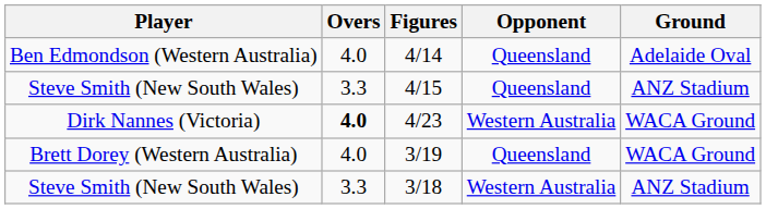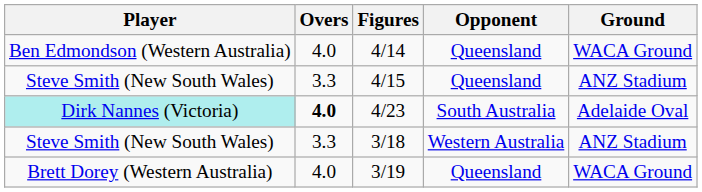 <table class="wikitable">
 <tr>
 <th>Player</th>
 <th>Overs</th>
 <th>Figures</th>
 <th>Opponent</th>
 <th>Ground</th>
 </tr>
 <tr align=center>
 <td><a href='#'>Ben Edmondson</a> (Western Australia)</td>
 <td>4.0</td>
 <td>4/14</td>
 <td><a href='#'>Queensland</a></td>
-<td><a href='#'>Adelaide Oval</a></td>
+<td><a href='#'>WACA Ground</a></td>
 </tr>
 <tr align=center>
 <td><a href='#'>Steve Smith</a> (New South Wales)</td>
 <td>3.3</td>
 <td>4/15</td>
 <td><a href='#'>Queensland</a></td>
 <td><a href='#'>ANZ Stadium</a></td>
 </tr>
 <tr align=center>
-<td><a href='#'>Dirk Nannes</a> (Victoria)</td>
+<td style="background: paleturquoise;"><a href='#'>Dirk Nannes</a> (Victoria)</td>
 <td><strong>4.0</strong></td>
 <td>4/23</td>
+<td><a href='#'>South Australia</a></td>
+<td><a href='#'>Adelaide Oval</a></td>
+</tr>
+<tr align=center>
+<td><a href='#'>Steve Smith</a> (New South Wales)</td>
+<td>3.3</td>
+<td>3/18</td>
 <td><a href='#'>Western Australia</a></td>
-<td><a href='#'>WACA Ground</a></td>
+<td><a href='#'>ANZ Stadium</a></td>
 </tr>
 <tr align=center>
 <td><a href='#'>Brett Dorey</a> (Western Australia)</td>
 <td>4.0</td>
 <td>3/19</td>
 <td><a href='#'>Queensland</a></td>
 <td><a href='#'>WACA Ground</a></td>
 </tr>
-<tr align=center>
-<td><a href='#'>Steve Smith</a> (New South Wales)</td>
-<td>3.3</td>
-<td>3/18</td>
-<td><a href='#'>Western Australia</a></td>
-<td><a href='#'>ANZ Stadium</a></td>
-</tr>
 </table>
